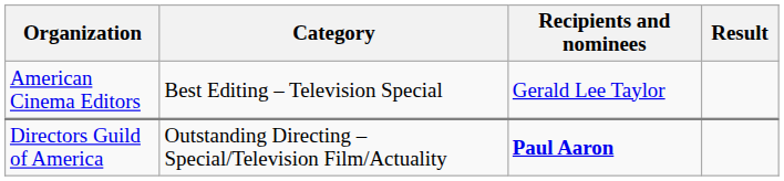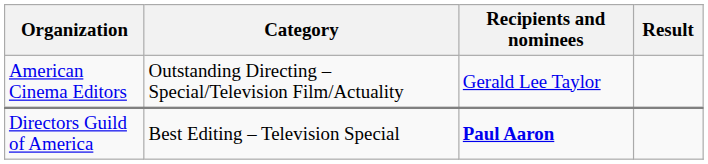 <table class="wikitable" width="95%" cellpadding="5">
 <tr>
 <th width="20%">Organization</th>
 <th width="45%">Category</th>
 <th width="25%">Recipients and nominees</th>
 <th width="10%">Result</th>
 </tr>
 <tr>
 <td><a href='#'>American Cinema Editors</a></td>
-<td>Best Editing – Television Special</td>
+<td>Outstanding Directing – Special/Television Film/Actuality</td>
 <td><a href='#'>Gerald Lee Taylor</a></td>
 <td></td>
 </tr>
 <tr style="border-top:2px solid gray;">
 <td><a href='#'>Directors Guild of America</a></td>
-<td>Outstanding Directing – Special/Television Film/Actuality</td>
+<td>Best Editing – Television Special</td>
 <td><strong><a href='#'>Paul Aaron</a></strong></td>
 <td></td>
 </tr>
 </table>
